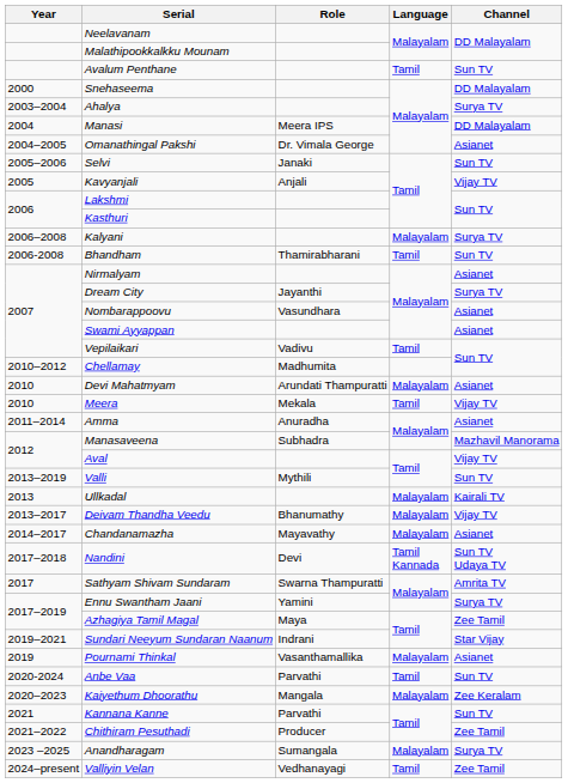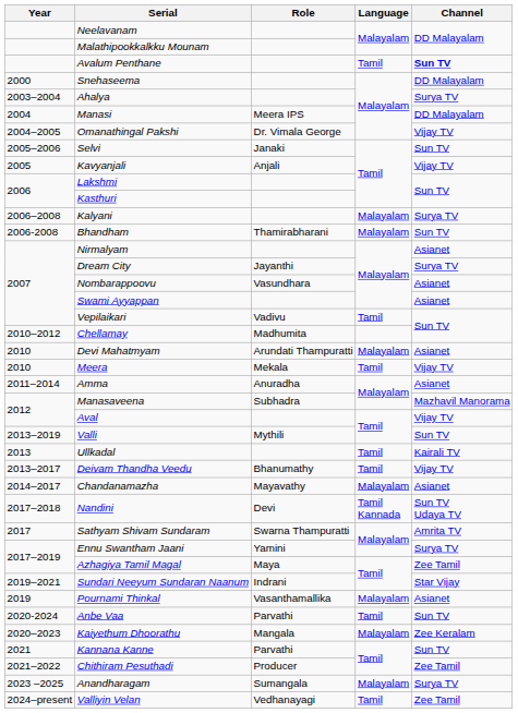 <table class="wikitable sortable" style="text-align:left;">
 <tr>
 <th>Year</th>
 <th>Serial</th>
 <th>Role</th>
 <th>Language</th>
 <th>Channel</th>
 </tr>
 <tr>
 <td></td>
 <td><em>Neelavanam</em></td>
 <td></td>
 <td rowspan=2><a href='#'>Malayalam</a></td>
 <td rowspan=2><a href='#'>DD Malayalam</a></td>
 </tr>
 <tr>
 <td></td>
 <td><em>Malathipookkalkku Mounam</em></td>
 <td></td>
 </tr>
 <tr>
 <td></td>
 <td><em>Avalum Penthane</em></td>
 <td></td>
 <td><a href='#'>Tamil</a></td>
-<td><a href='#'>Sun TV</a></td>
+<td><strong><a href='#'>Sun TV</a></strong></td>
 </tr>
 <tr>
 <td>2000</td>
 <td><em>Snehaseema</em></td>
 <td></td>
 <td rowspan="4"><a href='#'>Malayalam</a></td>
 <td><a href='#'>DD Malayalam</a></td>
 </tr>
 <tr>
 <td>2003–2004</td>
 <td><em>Ahalya</em></td>
 <td></td>
 <td><a href='#'>Surya TV</a></td>
 </tr>
 <tr>
 <td>2004</td>
 <td><em>Manasi</em></td>
 <td>Meera IPS</td>
 <td><a href='#'>DD Malayalam</a></td>
 </tr>
 <tr>
 <td>2004–2005</td>
 <td><em>Omanathingal Pakshi</em></td>
 <td>Dr. Vimala George</td>
-<td><a href='#'>Asianet</a></td>
+<td><a href='#'>Vijay TV</a></td>
 </tr>
 <tr>
 <td>2005–2006</td>
 <td><em>Selvi</em></td>
 <td>Janaki</td>
 <td rowspan=4><a href='#'>Tamil</a></td>
 <td><a href='#'>Sun TV</a></td>
 </tr>
 <tr>
 <td>2005</td>
 <td><em>Kavyanjali</em></td>
 <td>Anjali</td>
 <td><a href='#'>Vijay TV</a></td>
 </tr>
 <tr>
 <td rowspan=2>2006</td>
 <td><em><a href='#'>Lakshmi</a></em></td>
 <td></td>
 <td rowspan=2><a href='#'>Sun TV</a></td>
 </tr>
 <tr>
 <td><em><a href='#'>Kasthuri</a></em></td>
 <td></td>
 </tr>
 <tr>
 <td>2006–2008</td>
 <td><em>Kalyani</em></td>
 <td></td>
 <td><a href='#'>Malayalam</a></td>
 <td><a href='#'>Surya TV</a></td>
 </tr>
 <tr>
 <td>2006-2008</td>
 <td><em>Bhandham</em></td>
 <td>Thamirabharani</td>
-<td><a href='#'>Tamil</a></td>
+<td><a href='#'>Malayalam</a></td>
 <td><a href='#'>Sun TV</a></td>
 </tr>
 <tr>
 <td rowspan=5>2007</td>
 <td><em>Nirmalyam</em></td>
 <td></td>
 <td rowspan=4><a href='#'>Malayalam</a></td>
 <td><a href='#'>Asianet</a></td>
 </tr>
 <tr>
 <td><em>Dream City</em></td>
 <td>Jayanthi</td>
 <td><a href='#'>Surya TV</a></td>
 </tr>
 <tr>
 <td><em>Nombarappoovu</em></td>
 <td>Vasundhara</td>
 <td><a href='#'>Asianet</a></td>
 </tr>
 <tr>
 <td><em><a href='#'>Swami Ayyappan</a></em></td>
 <td></td>
 <td><a href='#'>Asianet</a></td>
 </tr>
 <tr>
 <td><em>Vepilaikari</em></td>
 <td>Vadivu</td>
 <td rowspan=><a href='#'>Tamil</a></td>
 <td rowspan=2><a href='#'>Sun TV</a></td>
 </tr>
 <tr>
 <td>2010–2012</td>
 <td><em><a href='#'>Chellamay</a></em></td>
 <td>Madhumita</td>
 </tr>
 <tr>
 <td>2010</td>
 <td><em>Devi Mahatmyam</em></td>
 <td>Arundati Thampuratti</td>
 <td><a href='#'>Malayalam</a></td>
 <td><a href='#'>Asianet</a></td>
 </tr>
 <tr>
 <td>2010</td>
 <td><em><a href='#'>Meera</a></em></td>
 <td>Mekala</td>
 <td><a href='#'>Tamil</a></td>
 <td><a href='#'>Vijay TV</a></td>
 </tr>
 <tr>
 <td>2011–2014</td>
 <td><em>Amma</em></td>
 <td>Anuradha</td>
 <td rowspan=2><a href='#'>Malayalam</a></td>
 <td><a href='#'>Asianet</a></td>
 </tr>
 <tr>
 <td rowspan=2>2012</td>
 <td><em>Manasaveena</em></td>
 <td>Subhadra</td>
 <td><a href='#'>Mazhavil Manorama</a></td>
 </tr>
 <tr>
 <td><em><a href='#'>Aval</a></em></td>
 <td></td>
 <td rowspan=2><a href='#'>Tamil</a></td>
 <td><a href='#'>Vijay TV</a></td>
 </tr>
 <tr>
 <td>2013–2019</td>
 <td><em><a href='#'>Valli</a></em></td>
 <td>Mythili</td>
 <td><a href='#'>Sun TV</a></td>
 </tr>
 <tr>
 <td>2013</td>
 <td><em>Ullkadal</em></td>
 <td></td>
-<td><a href='#'>Malayalam</a></td>
+<td><a href='#'>Tamil</a></td>
 <td><a href='#'>Kairali TV</a></td>
 </tr>
 <tr>
 <td>2013–2017</td>
 <td><em><a href='#'>Deivam Thandha Veedu</a></em></td>
 <td>Bhanumathy</td>
-<td><a href='#'>Malayalam</a></td>
+<td><a href='#'>Tamil</a></td>
 <td><a href='#'>Vijay TV</a></td>
 </tr>
 <tr>
 <td>2014–2017</td>
 <td><em>Chandanamazha</em></td>
 <td>Mayavathy</td>
 <td><a href='#'>Malayalam</a></td>
 <td><a href='#'>Asianet</a></td>
 </tr>
 <tr>
 <td>2017–2018</td>
 <td><em><a href='#'>Nandini</a></em></td>
 <td>Devi</td>
 <td><a href='#'>Tamil</a> <br><a href='#'>Kannada</a></td>
 <td><a href='#'>Sun TV</a> <br> <a href='#'>Udaya TV</a></td>
 </tr>
 <tr>
 <td>2017</td>
 <td><em>Sathyam Shivam Sundaram</em></td>
 <td>Swarna Thampuratti</td>
 <td rowspan=2><a href='#'>Malayalam</a></td>
 <td><a href='#'>Amrita TV</a></td>
 </tr>
 <tr>
 <td rowspan=2>2017–2019</td>
 <td><em>Ennu Swantham Jaani</em></td>
 <td>Yamini</td>
 <td><a href='#'>Surya TV</a></td>
 </tr>
 <tr>
 <td><em><a href='#'>Azhagiya Tamil Magal</a></em></td>
 <td>Maya</td>
 <td rowspan=2><a href='#'>Tamil</a></td>
 <td><a href='#'>Zee Tamil</a></td>
 </tr>
 <tr>
 <td>2019–2021</td>
 <td><em><a href='#'>Sundari Neeyum Sundaran Naanum</a></em></td>
 <td>Indrani</td>
 <td><a href='#'>Star Vijay</a></td>
 </tr>
 <tr>
 <td>2019</td>
 <td><em><a href='#'>Pournami Thinkal</a></em></td>
 <td>Vasanthamallika</td>
 <td><a href='#'>Malayalam</a></td>
 <td><a href='#'>Asianet</a></td>
 </tr>
 <tr>
 <td>2020-2024</td>
 <td><em><a href='#'>Anbe Vaa</a></em></td>
 <td>Parvathi</td>
 <td><a href='#'>Tamil</a></td>
 <td><a href='#'>Sun TV</a></td>
 </tr>
 <tr>
 <td>2020–2023</td>
 <td><em><a href='#'>Kaiyethum Dhoorathu</a></em></td>
 <td>Mangala</td>
 <td><a href='#'>Malayalam</a></td>
 <td><a href='#'>Zee Keralam</a></td>
 </tr>
 <tr>
 <td>2021</td>
 <td><em><a href='#'>Kannana Kanne</a></em></td>
 <td>Parvathi</td>
 <td rowspan=2><a href='#'>Tamil</a></td>
 <td><a href='#'>Sun TV</a></td>
 </tr>
 <tr>
 <td>2021–2022</td>
 <td><em><a href='#'>Chithiram Pesuthadi</a></em></td>
 <td>Producer</td>
 <td><a href='#'>Zee Tamil</a></td>
 </tr>
 <tr>
 <td>2023 –2025</td>
 <td><em>Anandharagam</em></td>
 <td>Sumangala</td>
 <td><a href='#'>Malayalam</a></td>
 <td><a href='#'>Surya TV</a></td>
 </tr>
 <tr>
 <td>2024–present</td>
 <td><em><a href='#'>Valliyin Velan</a></em></td>
 <td>Vedhanayagi</td>
 <td><a href='#'>Tamil</a></td>
 <td><a href='#'>Zee Tamil</a></td>
 </tr>
 </table>
